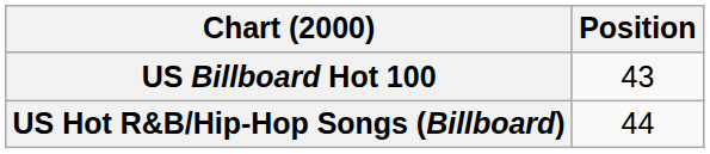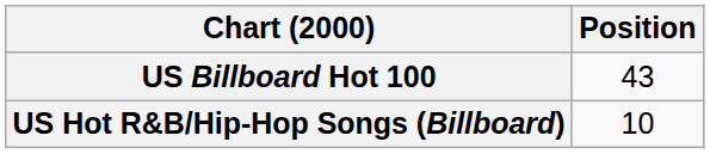 <table class="wikitable sortable plainrowheaders" style="text-align:center">
 <tr>
 <th>Chart (2000)</th>
 <th>Position</th>
 </tr>
 <tr>
 <th scope="row">US <em>Billboard</em> Hot 100</th>
 <td>43</td>
 </tr>
 <tr>
 <th scope="row">US Hot R&B/Hip-Hop Songs (<em>Billboard</em>)</th>
-<td>44</td>
+<td>10</td>
 </tr>
 </table>
